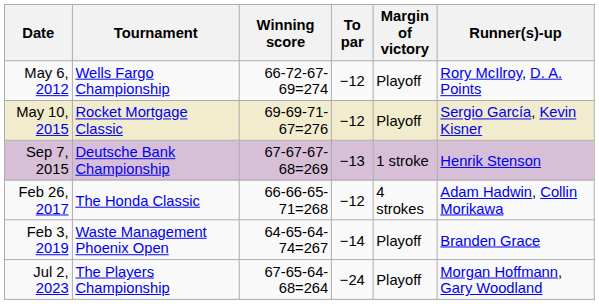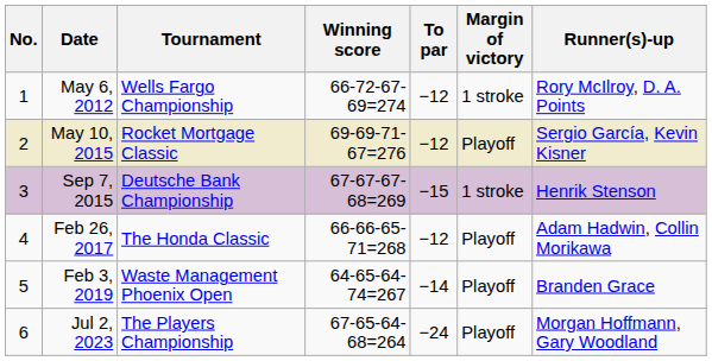 <table class="wikitable" style="font-size:95%;">
 <tr>
+<th>No.</th>
 <th>Date</th>
 <th>Tournament</th>
 <th>Winning score</th>
 <th>To par</th>
 <th>Margin of<br>victory</th>
 <th>Runner(s)-up</th>
 </tr>
 <tr>
+<td align=center>1</td>
 <td align=right>May 6, <a href='#'>2012</a></td>
 <td><a href='#'>Wells Fargo Championship</a></td>
 <td align=right>66-72-67-69=274</td>
 <td align=center>−12</td>
-<td>Playoff</td>
+<td>1 stroke</td>
 <td> <a href='#'>Rory McIlroy</a>,  <a href='#'>D. A. Points</a></td>
 </tr>
 <tr style="background:#f2ecce;">
+<td align=center>2</td>
 <td align=right>May 10, <a href='#'>2015</a></td>
 <td><a href='#'>Rocket Mortgage Classic</a></td>
 <td align=right>69-69-71-67=276</td>
 <td align=center>−12</td>
 <td>Playoff</td>
 <td> <a href='#'>Sergio García</a>,  <a href='#'>Kevin Kisner</a></td>
 </tr>
 <tr style="background:thistle;">
+<td align=center>3</td>
 <td align=right>Sep 7, 2015</td>
 <td><a href='#'>Deutsche Bank Championship</a></td>
 <td align=right>67-67-67-68=269</td>
-<td align=center>−13</td>
+<td align=center>−15</td>
 <td>1 stroke</td>
 <td> <a href='#'>Henrik Stenson</a></td>
 </tr>
 <tr>
+<td align=center>4</td>
 <td align=right>Feb 26, <a href='#'>2017</a></td>
 <td><a href='#'>The Honda Classic</a></td>
 <td align=right>66-66-65-71=268</td>
 <td align=center>−12</td>
-<td>4 strokes</td>
+<td>Playoff</td>
 <td> <a href='#'>Adam Hadwin</a>,  <a href='#'>Collin Morikawa</a></td>
 </tr>
 <tr>
+<td align=center>5</td>
 <td align=right>Feb 3, <a href='#'>2019</a></td>
 <td><a href='#'>Waste Management Phoenix Open</a></td>
 <td align=right>64-65-64-74=267</td>
 <td align=center>−14</td>
 <td>Playoff</td>
 <td> <a href='#'>Branden Grace</a></td>
 </tr>
 <tr>
+<td align=center>6</td>
 <td align=right>Jul 2, <a href='#'>2023</a></td>
 <td><a href='#'>The Players Championship</a></td>
 <td align=right>67-65-64-68=264</td>
 <td align=center>−24</td>
 <td>Playoff</td>
 <td> <a href='#'>Morgan Hoffmann</a>,  <a href='#'>Gary Woodland</a></td>
 </tr>
 </table>
